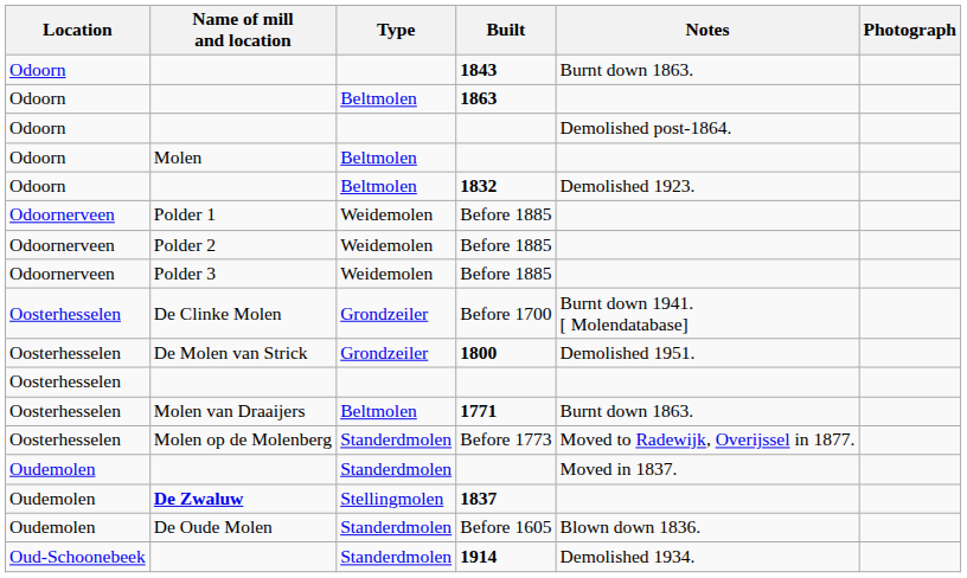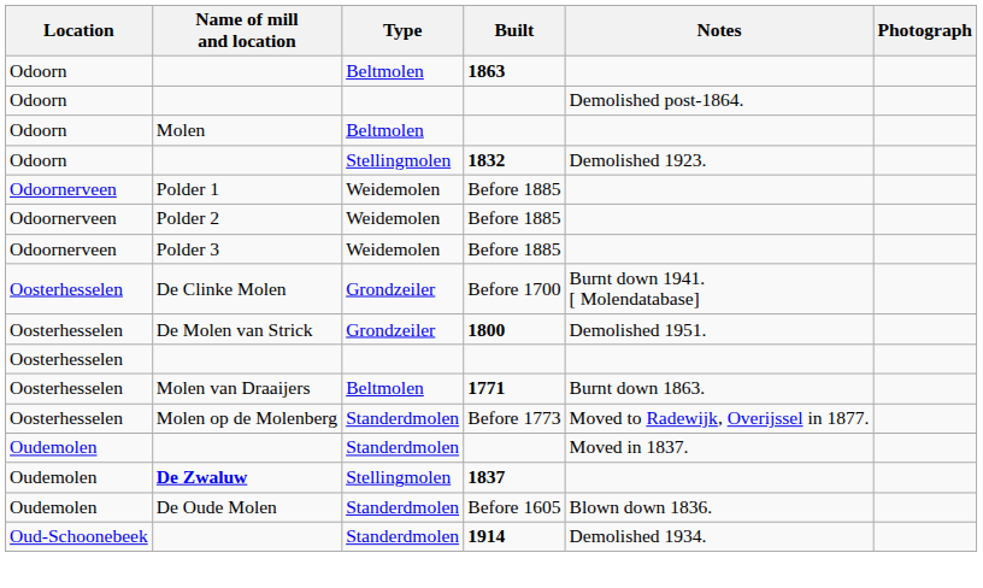 <table class="wikitable">
 <tr>
 <th>Location</th>
 <th>Name of mill<br>and location</th>
 <th>Type</th>
 <th>Built</th>
 <th>Notes</th>
 <th>Photograph</th>
-</tr>
-<tr>
-<td><a href='#'>Odoorn</a></td>
-<td></td>
-<td></td>
-<td><strong>1843</strong></td>
-<td>Burnt down 1863.</td>
-<td></td>
 </tr>
 <tr>
 <td>Odoorn</td>
 <td></td>
 <td><a href='#'>Beltmolen</a></td>
 <td><strong>1863</strong></td>
 <td></td>
 <td></td>
 </tr>
 <tr>
 <td>Odoorn</td>
 <td></td>
 <td></td>
 <td></td>
 <td>Demolished post-1864.</td>
 <td></td>
 </tr>
 <tr>
 <td>Odoorn</td>
 <td>Molen<br></td>
 <td><a href='#'>Beltmolen</a></td>
 <td></td>
 <td></td>
 <td></td>
 </tr>
 <tr>
 <td>Odoorn</td>
 <td></td>
-<td><a href='#'>Beltmolen</a></td>
+<td><a href='#'>Stellingmolen</a></td>
 <td><strong>1832</strong></td>
 <td>Demolished 1923.</td>
 <td></td>
 </tr>
 <tr>
 <td><a href='#'>Odoornerveen</a></td>
 <td>Polder 1<br></td>
 <td>Weidemolen</td>
 <td>Before 1885</td>
 <td></td>
 <td></td>
 </tr>
 <tr>
 <td>Odoornerveen</td>
 <td>Polder 2<br></td>
 <td>Weidemolen</td>
 <td>Before 1885</td>
 <td></td>
 <td></td>
 </tr>
 <tr>
 <td>Odoornerveen</td>
 <td>Polder 3<br></td>
 <td>Weidemolen</td>
 <td>Before 1885</td>
 <td></td>
 <td></td>
 </tr>
 <tr>
 <td><a href='#'>Oosterhesselen</a></td>
 <td>De Clinke Molen<br></td>
 <td><a href='#'>Grondzeiler</a></td>
 <td>Before 1700</td>
 <td>Burnt down 1941.<br>[ Molendatabase] </td>
 <td></td>
 </tr>
 <tr>
 <td>Oosterhesselen</td>
 <td>De Molen van Strick<br></td>
 <td><a href='#'>Grondzeiler</a></td>
 <td><strong>1800</strong></td>
 <td>Demolished 1951.</td>
 <td></td>
 </tr>
 <tr>
 <td>Oosterhesselen</td>
 <td></td>
 <td></td>
 <td></td>
 <td></td>
 <td></td>
 </tr>
 <tr>
 <td>Oosterhesselen</td>
 <td>Molen van Draaijers<br></td>
 <td><a href='#'>Beltmolen</a></td>
 <td><strong>1771</strong></td>
 <td>Burnt down 1863.</td>
 <td></td>
 </tr>
 <tr>
 <td>Oosterhesselen</td>
 <td>Molen op de Molenberg<br></td>
 <td><a href='#'>Standerdmolen</a></td>
 <td>Before 1773</td>
 <td>Moved to <a href='#'>Radewijk</a>, <a href='#'>Overijssel</a> in 1877.</td>
 <td></td>
 </tr>
 <tr>
 <td><a href='#'>Oudemolen</a></td>
 <td></td>
 <td><a href='#'>Standerdmolen</a></td>
 <td></td>
 <td>Moved in 1837.</td>
 <td></td>
 </tr>
 <tr>
 <td>Oudemolen</td>
 <td><strong><a href='#'>De Zwaluw</a></strong><br></td>
 <td><a href='#'>Stellingmolen</a></td>
 <td><strong>1837</strong></td>
 <td></td>
 <td></td>
 </tr>
 <tr>
 <td>Oudemolen</td>
 <td>De Oude Molen<br></td>
 <td><a href='#'>Standerdmolen</a></td>
 <td>Before 1605</td>
 <td>Blown down 1836.</td>
 <td></td>
 </tr>
 <tr>
 <td><a href='#'>Oud-Schoonebeek</a></td>
 <td></td>
 <td><a href='#'>Standerdmolen</a></td>
 <td><strong>1914</strong></td>
 <td>Demolished 1934.</td>
 <td></td>
 </tr>
 </table>
